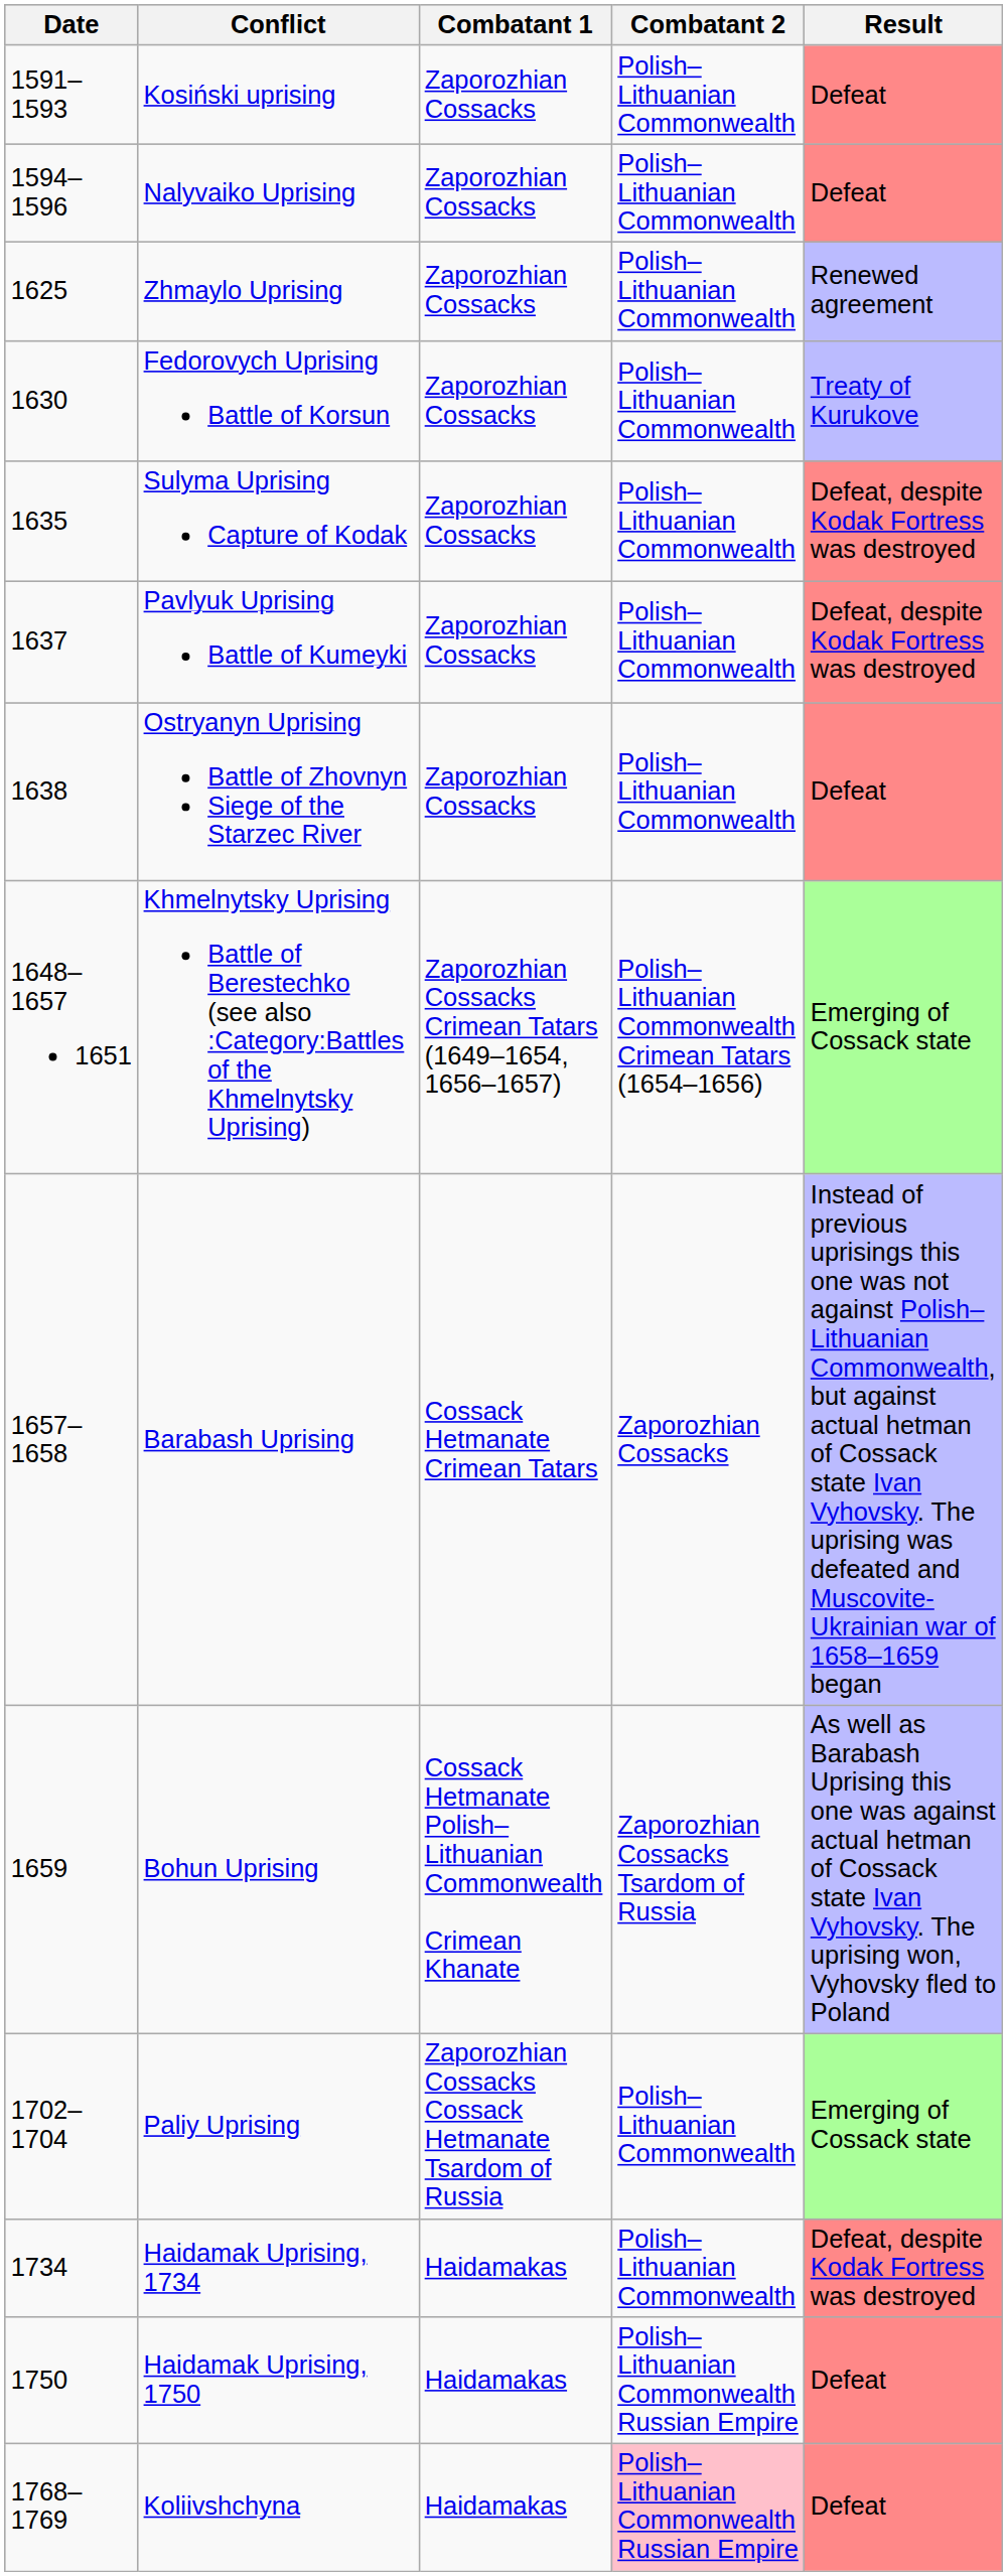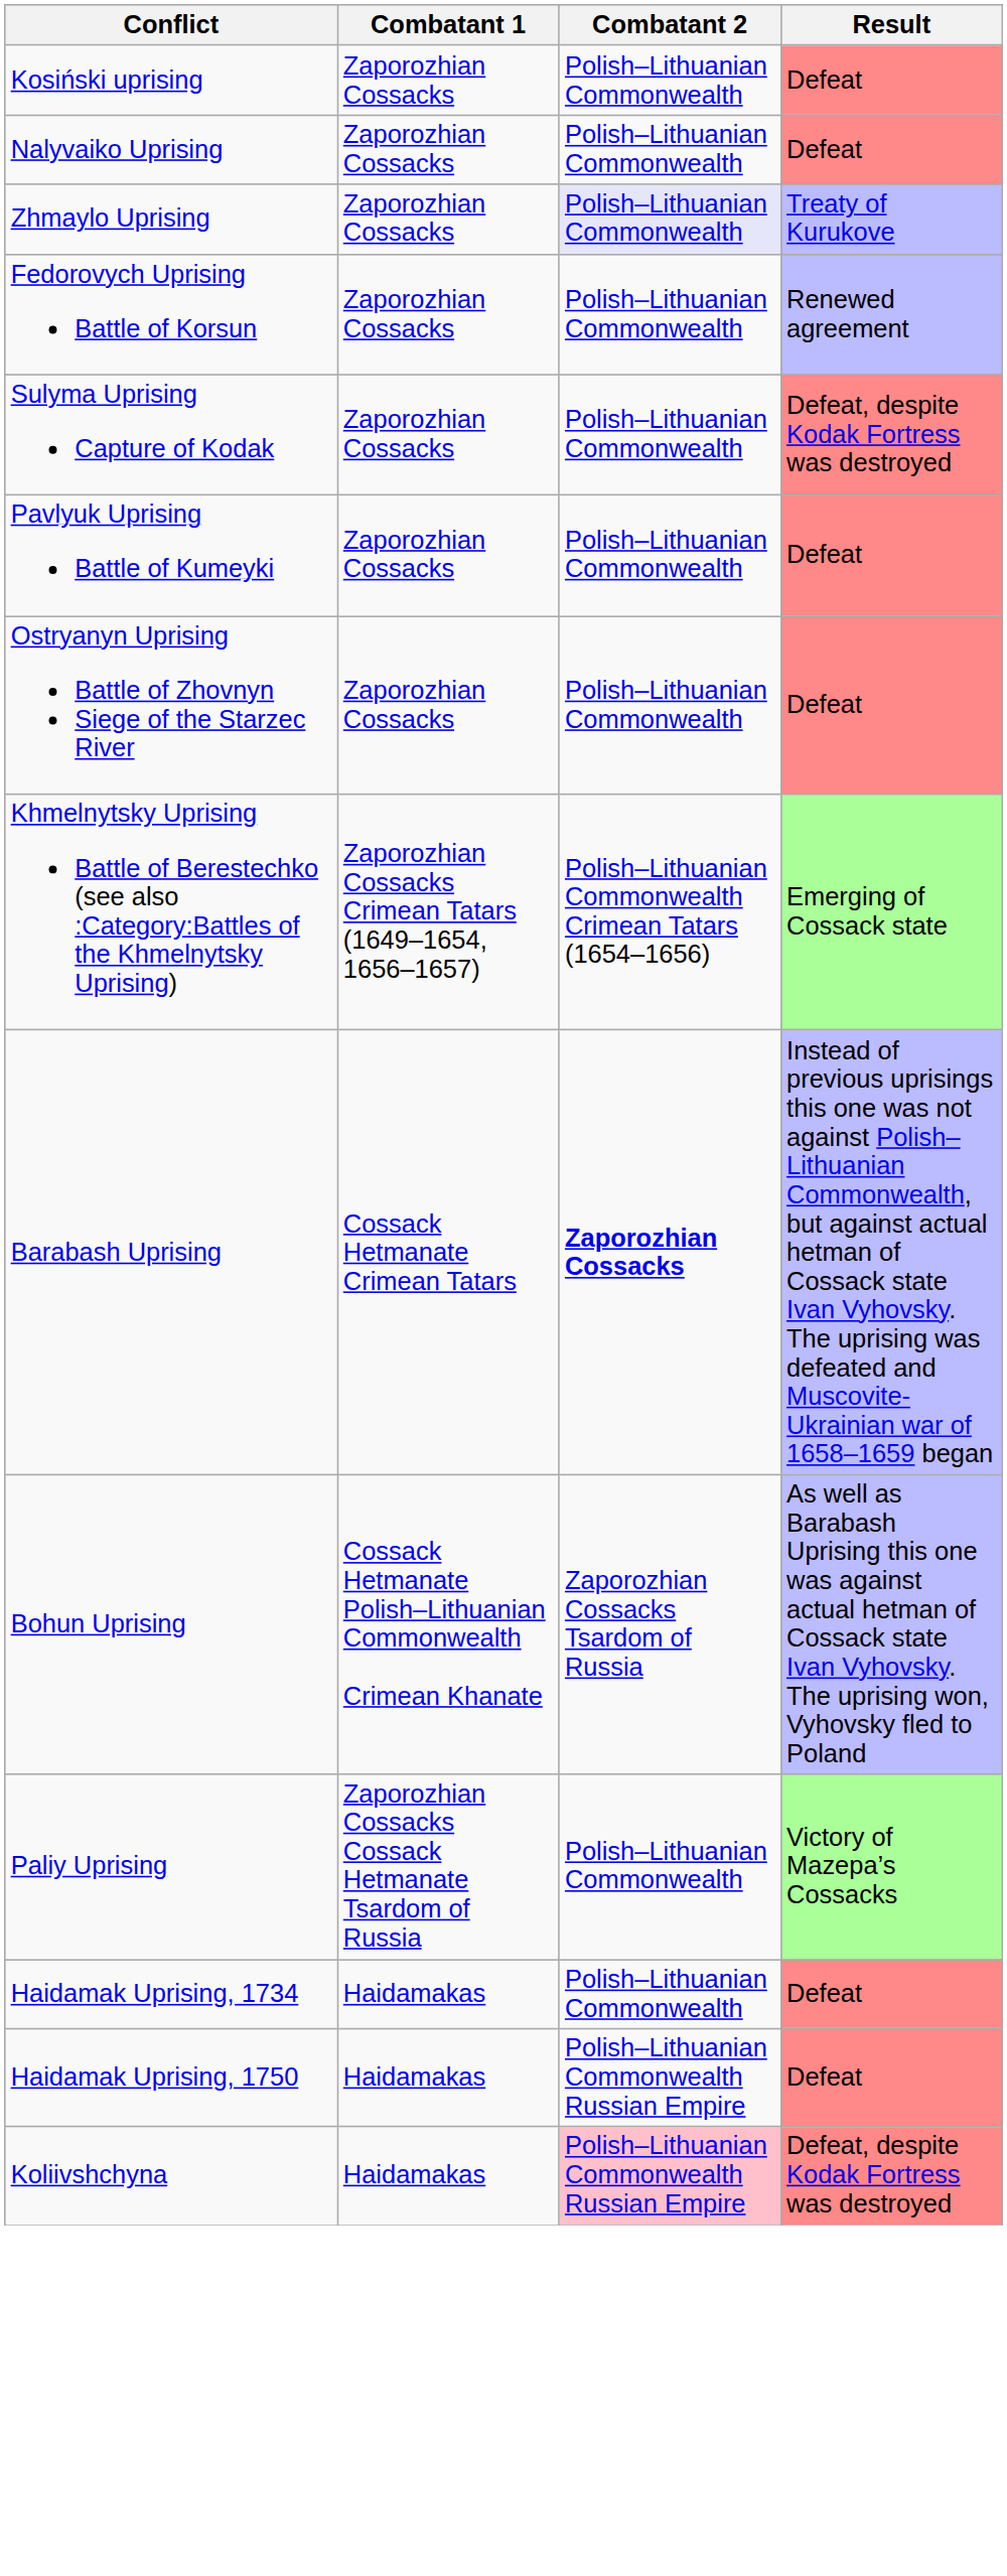 <table class="wikitable" width="100%">
 <tr>
-<th width="10%">Date</th>
 <th width="30%">Conflict</th>
 <th width="20%">Combatant 1</th>
 <th width="20%">Combatant 2</th>
 <th width="20%">Result</th>
 </tr>
 <tr>
-<td>1591–1593</td>
 <td><a href='#'>Kosiński uprising</a></td>
 <td><a href='#'>Zaporozhian Cossacks</a></td>
 <td> <a href='#'>Polish–Lithuanian Commonwealth</a></td>
 <td style="background:#F88">Defeat</td>
 </tr>
 <tr>
-<td>1594–1596</td>
 <td><a href='#'>Nalyvaiko Uprising</a></td>
 <td><a href='#'>Zaporozhian Cossacks</a></td>
 <td> <a href='#'>Polish–Lithuanian Commonwealth</a></td>
 <td style="background:#F88">Defeat</td>
 </tr>
 <tr>
-<td>1625</td>
 <td><a href='#'>Zhmaylo Uprising</a></td>
+<td><a href='#'>Zaporozhian Cossacks</a></td>
+<td style="background: lavender;"> <a href='#'>Polish–Lithuanian Commonwealth</a></td>
+<td style="background:#BBF"><a href='#'>Treaty of Kurukove</a></td>
+</tr>
+<tr>
+<td><a href='#'>Fedorovych Uprising</a><br><ul><li><a href='#'>Battle of Korsun</a></li></ul></td>
 <td><a href='#'>Zaporozhian Cossacks</a></td>
 <td> <a href='#'>Polish–Lithuanian Commonwealth</a></td>
 <td style="background:#BBF">Renewed agreement</td>
 </tr>
 <tr>
-<td>1630</td>
-<td><a href='#'>Fedorovych Uprising</a><br><ul><li><a href='#'>Battle of Korsun</a></li></ul></td>
-<td><a href='#'>Zaporozhian Cossacks</a></td>
-<td> <a href='#'>Polish–Lithuanian Commonwealth</a></td>
-<td style="background:#BBF"><a href='#'>Treaty of Kurukove</a></td>
-</tr>
-<tr>
-<td>1635</td>
 <td><a href='#'>Sulyma Uprising</a><br><ul><li><a href='#'>Capture of Kodak</a></li></ul></td>
 <td><a href='#'>Zaporozhian Cossacks</a></td>
 <td> <a href='#'>Polish–Lithuanian Commonwealth</a></td>
 <td style="background:#F88">Defeat, despite <a href='#'>Kodak Fortress</a> was destroyed</td>
 </tr>
 <tr>
-<td>1637</td>
 <td><a href='#'>Pavlyuk Uprising</a><br><ul><li><a href='#'>Battle of Kumeyki</a></li></ul></td>
 <td><a href='#'>Zaporozhian Cossacks</a></td>
 <td> <a href='#'>Polish–Lithuanian Commonwealth</a></td>
-<td style="background:#F88">Defeat, despite <a href='#'>Kodak Fortress</a> was destroyed</td>
+<td style="background:#F88">Defeat</td>
 </tr>
 <tr>
-<td>1638</td>
 <td><a href='#'>Ostryanyn Uprising</a><br><ul><li><a href='#'>Battle of Zhovnyn</a></li><li><a href='#'>Siege of the Starzec River</a></li></ul></td>
 <td><a href='#'>Zaporozhian Cossacks</a></td>
 <td> <a href='#'>Polish–Lithuanian Commonwealth</a></td>
 <td style="background:#F88">Defeat</td>
 </tr>
 <tr>
-<td>1648–1657<br><ul><li>1651</li></ul></td>
 <td><a href='#'>Khmelnytsky Uprising</a><br><ul><li><a href='#'>Battle of Berestechko</a><br> (see also <a href='#'>:Category:Battles of the Khmelnytsky Uprising</a>)</li></ul></td>
 <td><a href='#'>Zaporozhian Cossacks</a> <br> <a href='#'>Crimean Tatars</a> (1649–1654, 1656–1657)</td>
 <td> <a href='#'>Polish–Lithuanian Commonwealth</a><br> <a href='#'>Crimean Tatars</a> (1654–1656)</td>
 <td style="background:#AF9">Emerging of Cossack state</td>
 </tr>
 <tr>
-<td>1657–1658</td>
 <td><a href='#'>Barabash Uprising</a></td>
 <td> <a href='#'>Cossack Hetmanate</a><br> <a href='#'>Crimean Tatars</a></td>
-<td><a href='#'>Zaporozhian Cossacks</a></td>
+<td><strong><a href='#'>Zaporozhian Cossacks</a></strong></td>
 <td style="background:#BBF">Instead of previous uprisings this one was not against <a href='#'>Polish–Lithuanian Commonwealth</a>, but against actual hetman of Cossack state <a href='#'>Ivan Vyhovsky</a>. The uprising was defeated and <a href='#'>Muscovite-Ukrainian war of 1658–1659</a> began</td>
 </tr>
 <tr>
-<td>1659</td>
 <td><a href='#'>Bohun Uprising</a></td>
 <td> <a href='#'>Cossack Hetmanate</a><br> <a href='#'>Polish–Lithuanian Commonwealth</a><br><br> <a href='#'>Crimean Khanate</a></td>
 <td><a href='#'>Zaporozhian Cossacks</a><br>  <a href='#'>Tsardom of Russia</a></td>
 <td style="background:#BBF">As well as Barabash Uprising this one was against actual hetman of Cossack state <a href='#'>Ivan Vyhovsky</a>. The uprising won, Vyhovsky fled to Poland</td>
 </tr>
 <tr>
-<td>1702–1704</td>
 <td><a href='#'>Paliy Uprising</a></td>
 <td><a href='#'>Zaporozhian Cossacks</a><br> <a href='#'>Cossack Hetmanate</a><br>  <a href='#'>Tsardom of Russia</a></td>
 <td> <a href='#'>Polish–Lithuanian Commonwealth</a></td>
-<td style="background:#AF9">Emerging of Cossack state</td>
+<td style="background:#AF9">Victory of Mazepa’s Cossacks</td>
 </tr>
 <tr>
-<td>1734</td>
 <td><a href='#'>Haidamak Uprising, 1734</a></td>
 <td><a href='#'>Haidamakas</a></td>
 <td> <a href='#'>Polish–Lithuanian Commonwealth</a></td>
-<td style="background:#F88">Defeat, despite <a href='#'>Kodak Fortress</a> was destroyed</td>
+<td style="background:#F88">Defeat</td>
 </tr>
 <tr>
-<td>1750</td>
 <td><a href='#'>Haidamak Uprising, 1750</a></td>
 <td><a href='#'>Haidamakas</a></td>
 <td> <a href='#'>Polish–Lithuanian Commonwealth</a> <br> <a href='#'>Russian Empire</a></td>
 <td style="background:#F88">Defeat</td>
 </tr>
 <tr>
-<td>1768–1769</td>
 <td><a href='#'>Koliivshchyna</a></td>
 <td><a href='#'>Haidamakas</a></td>
 <td style="background: pink;"> <a href='#'>Polish–Lithuanian Commonwealth</a> <br> <a href='#'>Russian Empire</a></td>
-<td style="background:#F88">Defeat</td>
+<td style="background:#F88">Defeat, despite <a href='#'>Kodak Fortress</a> was destroyed</td>
 </tr>
 </table>
